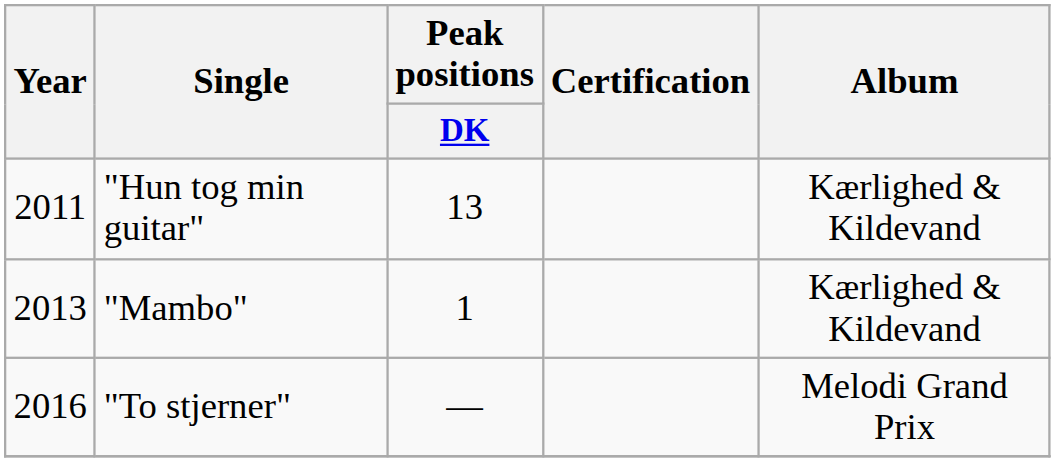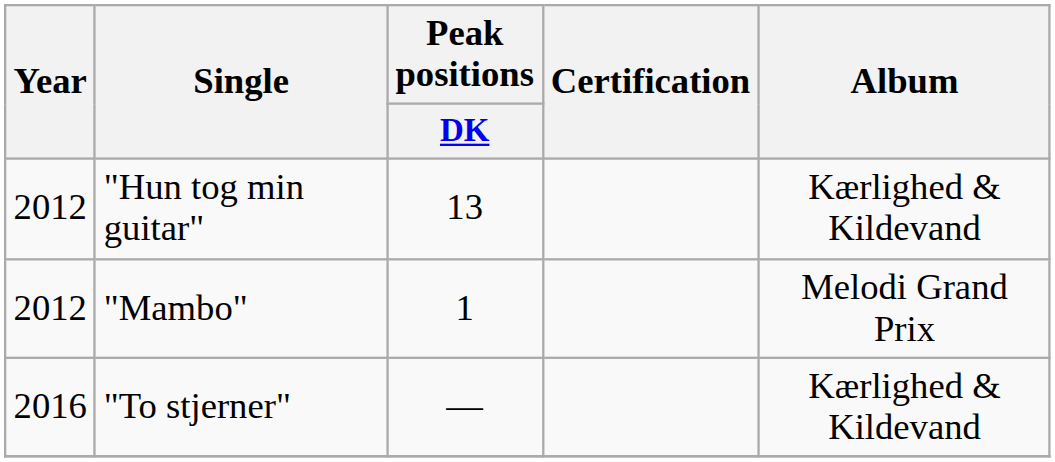 <table class="wikitable">
 <tr>
 <th align="center" rowspan="2" width="10">Year</th>
 <th align="center" rowspan="2" width="120">Single</th>
 <th align="center" colspan="1" width="20">Peak positions</th>
 <th align="center" rowspan="2" width="70">Certification</th>
 <th align="center" rowspan="2" width="120">Album</th>
 </tr>
 <tr>
 <th scope="col" style="width:3em;font-size:90%;"><a href='#'>DK</a><br></th>
 </tr>
 <tr>
-<td style="text-align:center;">2011</td>
+<td style="text-align:center;">2012</td>
 <td>"Hun tog min guitar"</td>
 <td style="text-align:center;">13</td>
 <td style="text-align:center;"></td>
 <td style="text-align:center;">Kærlighed & Kildevand</td>
 </tr>
 <tr>
-<td style="text-align:center;">2013</td>
+<td style="text-align:center;">2012</td>
 <td>"Mambo"</td>
 <td style="text-align:center;">1</td>
 <td style="text-align:center;"></td>
-<td style="text-align:center;">Kærlighed & Kildevand</td>
+<td style="text-align:center;">Melodi Grand Prix</td>
 </tr>
 <tr>
 <td style="text-align:center;">2016</td>
 <td>"To stjerner"</td>
 <td style="text-align:center;">—</td>
 <td style="text-align:center;"></td>
-<td style="text-align:center;">Melodi Grand Prix</td>
+<td style="text-align:center;">Kærlighed & Kildevand</td>
 </tr>
 <tr>
 </tr>
 </table>
